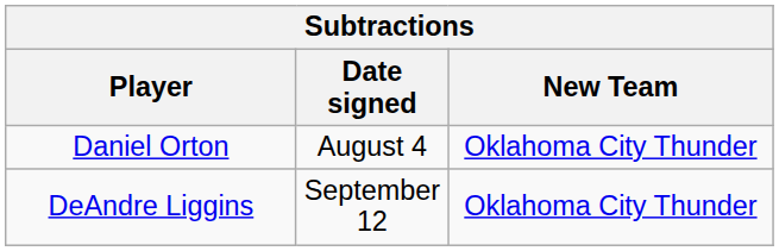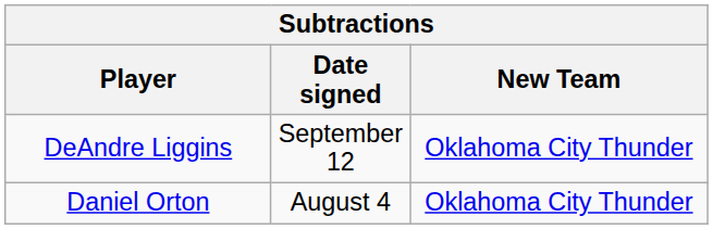 <table class="wikitable" style="text-align:center">
 <tr>
 <th colspan=3>Subtractions</th>
 </tr>
 <tr>
 <th style="width:160px">Player</th>
 <th style="width:80px">Date signed</th>
 <th style="width:180px">New Team</th>
 </tr>
 <tr>
+<td><a href='#'>DeAndre Liggins</a></td>
+<td>September 12</td>
+<td><a href='#'>Oklahoma City Thunder</a></td>
+</tr>
+<tr>
 <td><a href='#'>Daniel Orton</a></td>
 <td>August 4</td>
 <td><a href='#'>Oklahoma City Thunder</a></td>
 </tr>
-<tr>
-<td><a href='#'>DeAndre Liggins</a></td>
-<td>September 12</td>
-<td><a href='#'>Oklahoma City Thunder</a></td>
-</tr>
 </table>
